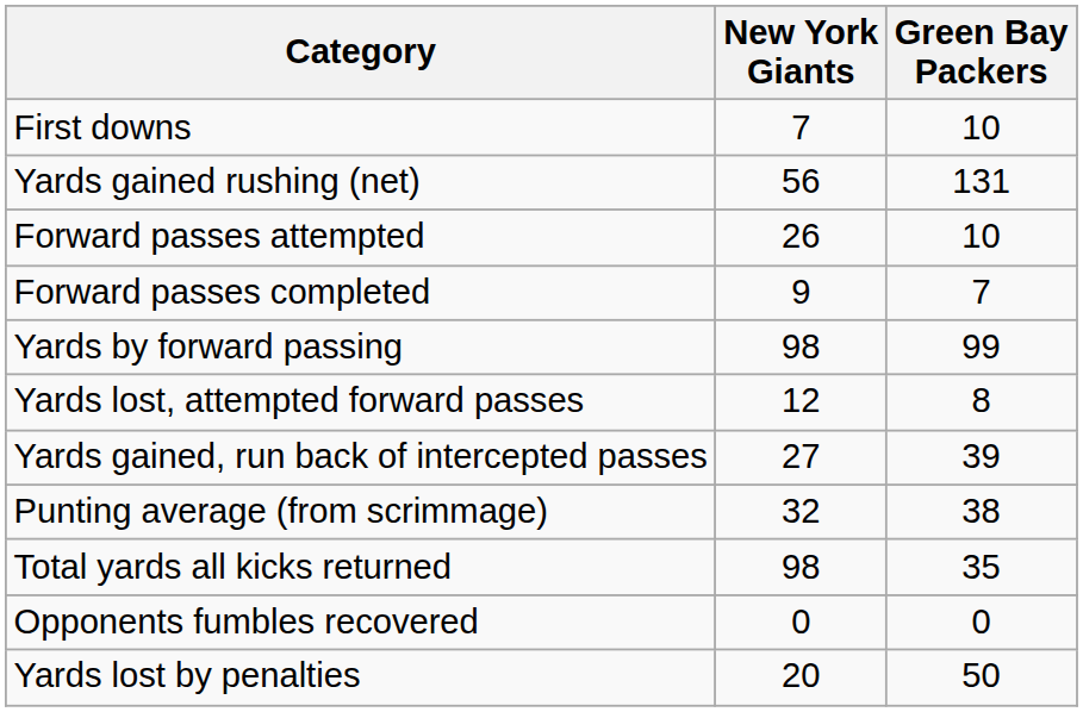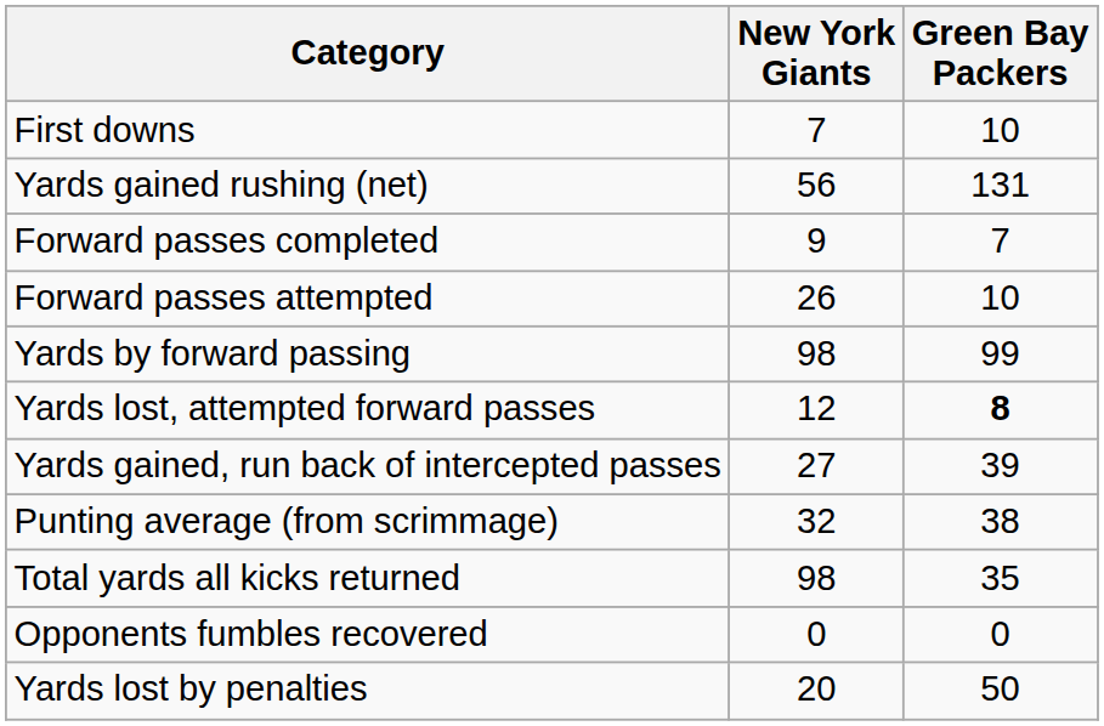 <table class=wikitable style="text-align:center">
 <tr>
 <th>Category</th>
 <th>New York<br>Giants</th>
 <th>Green Bay<br>Packers</th>
 </tr>
 <tr>
 <td align="left">First downs</td>
 <td>7</td>
 <td>10</td>
 </tr>
 <tr>
 <td align="left">Yards gained rushing (net)</td>
 <td>56</td>
 <td>131</td>
 </tr>
 <tr>
+<td align="left">Forward passes completed</td>
+<td>9</td>
+<td>7</td>
+</tr>
+<tr>
 <td align="left">Forward passes attempted</td>
 <td>26</td>
 <td>10</td>
-</tr>
-<tr>
-<td align="left">Forward passes completed</td>
-<td>9</td>
-<td>7</td>
 </tr>
 <tr>
 <td align="left">Yards by forward passing</td>
 <td>98</td>
 <td>99</td>
 </tr>
 <tr>
 <td align="left">Yards lost, attempted forward passes</td>
 <td>12</td>
-<td>8</td>
+<td><strong>8</strong></td>
 </tr>
 <tr>
 <td align="left">Yards gained, run back of intercepted passes</td>
 <td>27</td>
 <td>39</td>
 </tr>
 <tr>
 <td align="left">Punting average (from scrimmage)</td>
 <td>32</td>
 <td>38</td>
 </tr>
 <tr>
 <td align="left">Total yards all kicks returned</td>
 <td>98</td>
 <td>35</td>
 </tr>
 <tr>
 <td align="left">Opponents fumbles recovered</td>
 <td>0</td>
 <td>0</td>
 </tr>
 <tr>
 <td align="left">Yards lost by penalties</td>
 <td>20</td>
 <td>50</td>
 </tr>
 </table>
